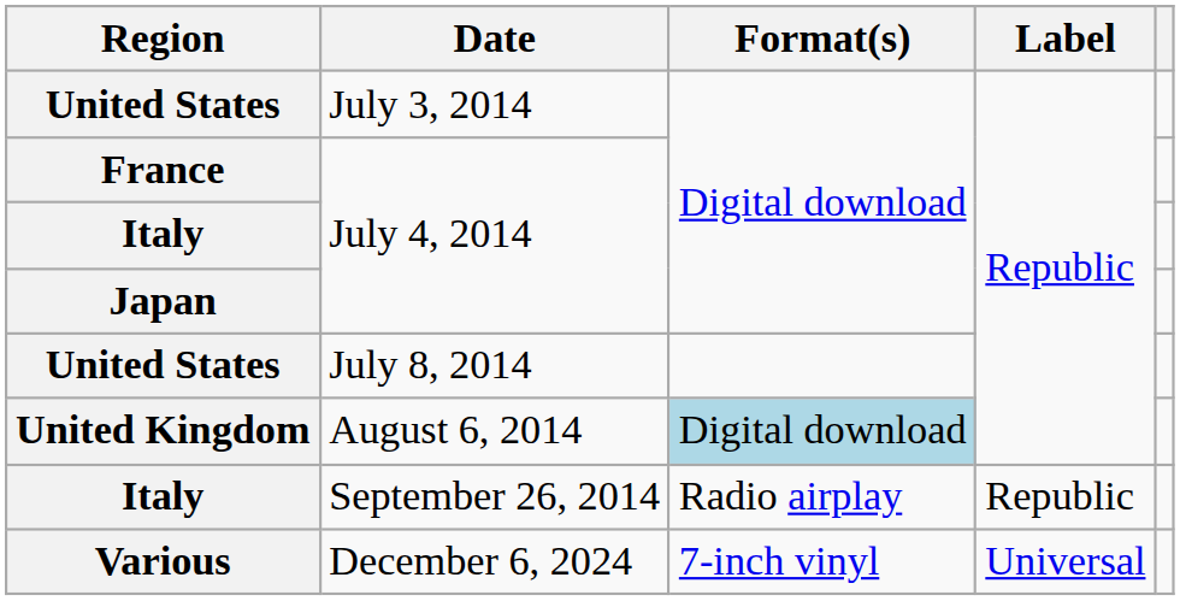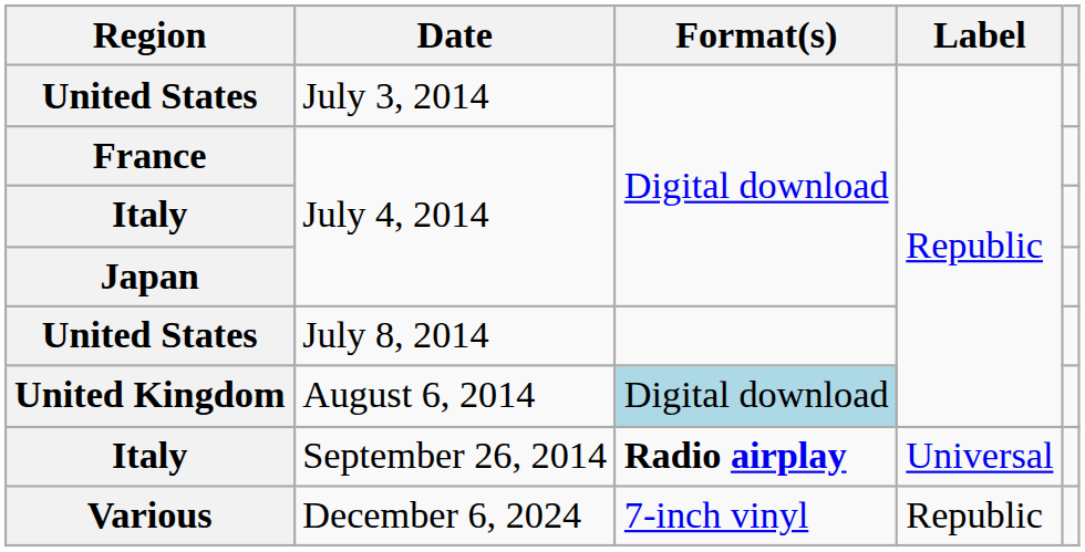 <table class="wikitable plainrowheaders">
 <tr>
 <th scope="col">Region</th>
 <th scope="col">Date</th>
 <th scope="col">Format(s)</th>
 <th scope="col">Label</th>
 <th scope="col"></th>
 </tr>
 <tr>
 <th scope="row">United States</th>
 <td>July 3, 2014</td>
 <td rowspan="4"><a href='#'>Digital download</a></td>
 <td rowspan="6"><a href='#'>Republic</a></td>
 <td align="center"></td>
 </tr>
 <tr>
 <th scope="row">France</th>
 <td rowspan="3">July 4, 2014</td>
 <td align="center"></td>
 </tr>
 <tr>
 <th scope="row">Italy</th>
 <td align="center"></td>
 </tr>
 <tr>
 <th scope="row">Japan</th>
 <td align="center"></td>
 </tr>
 <tr>
 <th scope="row">United States</th>
 <td>July 8, 2014</td>
 <td></td>
 <td align="center"></td>
 </tr>
 <tr>
 <th scope="row">United Kingdom</th>
 <td>August 6, 2014</td>
 <td style="background: lightblue;">Digital download</td>
 <td align="center"></td>
 </tr>
 <tr>
 <th scope="row">Italy</th>
 <td>September 26, 2014</td>
-<td>Radio <a href='#'>airplay</a></td>
-<td>Republic</td>
+<td><strong>Radio <a href='#'>airplay</a></strong></td>
+<td><a href='#'>Universal</a></td>
 <td align="center"></td>
 </tr>
 <tr>
 <th scope="row">Various</th>
 <td>December 6, 2024</td>
 <td><a href='#'>7-inch vinyl</a></td>
-<td><a href='#'>Universal</a></td>
+<td>Republic</td>
 <td align="center"></td>
 </tr>
 </table>
